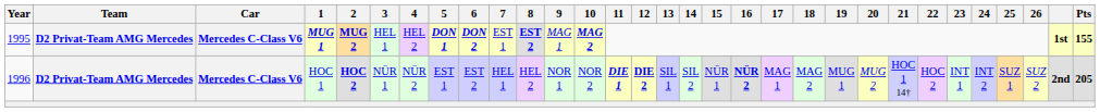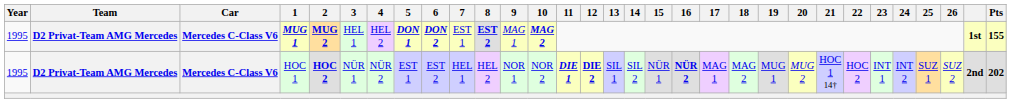 <table class="wikitable" border="1" style="text-align:center; font-size:85%;">
 <tr>
 <th>Year</th>
 <th>Team</th>
 <th>Car</th>
 <th>1</th>
 <th>2</th>
 <th>3</th>
 <th>4</th>
 <th>5</th>
 <th>6</th>
 <th>7</th>
 <th>8</th>
 <th>9</th>
 <th>10</th>
 <th>11</th>
 <th>12</th>
 <th>13</th>
 <th>14</th>
 <th>15</th>
 <th>16</th>
 <th>17</th>
 <th>18</th>
 <th>19</th>
 <th>20</th>
 <th>21</th>
 <th>22</th>
 <th>23</th>
 <th>24</th>
 <th>25</th>
 <th>26</th>
 <th></th>
 <th>Pts</th>
 </tr>
 <tr>
 <td><a href='#'>1995</a></td>
 <th nowrap><a href='#'>D2 Privat-Team AMG Mercedes</a></th>
 <th nowrap><a href='#'>Mercedes C-Class V6</a></th>
 <td style="background:#FBFFBF;"><strong><em><a href='#'>MUG<br>1</a></em></strong><br></td>
 <td style="background:#FFDF9F;"><strong><a href='#'>MUG<br>2</a></strong><br></td>
 <td style="background:#DFFFDF;"><a href='#'>HEL<br>1</a><br></td>
 <td style="background:#EFCFFF;"><a href='#'>HEL<br>2</a><br></td>
 <td style="background:#FBFFBF;"><strong><em><a href='#'>DON<br>1</a></em></strong><br></td>
 <td style="background:#FBFFBF;"><strong><em><a href='#'>DON<br>2</a></em></strong><br></td>
 <td style="background:#FBFFBF;"><a href='#'>EST<br>1</a><br></td>
 <td style="background:#DFDFDF;"><strong><a href='#'>EST<br>2</a></strong><br></td>
 <td style="background:#FBFFBF;"><em><a href='#'>MAG<br>1</a></em><br></td>
 <td style="background:#FBFFBF;"><strong><em><a href='#'>MAG<br>2</a></em></strong><br></td>
 <td colspan=16></td>
 <td style="background:#FBFFBF;"><strong>1st</strong></td>
 <td style="background:#FBFFBF;"><strong>155</strong></td>
 </tr>
 <tr>
-<td><a href='#'>1996</a></td>
+<td><a href='#'>1995</a></td>
 <th nowrap><a href='#'>D2 Privat-Team AMG Mercedes</a></th>
 <th nowrap><a href='#'>Mercedes C-Class V6</a></th>
 <td style="background:#DFFFDF;"><a href='#'>HOC<br>1</a><br></td>
 <td style="background:#DFDFDF;"><strong><a href='#'>HOC<br>2</a><br></strong></td>
 <td style="background:#DFFFDF;"><a href='#'>NÜR<br>1</a><br></td>
 <td style="background:#DFFFDF;"><a href='#'>NÜR<br>2</a><br></td>
 <td style="background:#CFCFFF;"><a href='#'>EST<br>1</a><br></td>
 <td style="background:#CFCFFF;"><a href='#'>EST<br>2</a><br></td>
 <td style="background:#CFCFFF;"><a href='#'>HEL<br>1</a><br></td>
 <td style="background:#EFCFFF;"><a href='#'>HEL<br>2</a><br></td>
 <td style="background:#DFFFDF;"><a href='#'>NOR<br>1</a><br></td>
 <td style="background:#DFFFDF;"><a href='#'>NOR<br>2</a><br></td>
 <td style="background:#FBFFBF;"><strong><em><a href='#'>DIE<br>1</a></em></strong><br></td>
 <td style="background:#FBFFBF;"><strong><a href='#'>DIE<br>2</a></strong><br></td>
 <td style="background:#CFCFFF;"><a href='#'>SIL<br>1</a><br></td>
 <td style="background:#DFFFDF;"><a href='#'>SIL<br>2</a><br></td>
 <td style="background:#DFDFDF;"><a href='#'>NÜR<br>1</a><br></td>
 <td style="background:#DFDFDF;"><strong><a href='#'>NÜR<br>2</a><br></strong></td>
 <td style="background:#EFCFFF;"><a href='#'>MAG<br>1</a><br></td>
 <td style="background:#DFFFDF;"><a href='#'>MAG<br>2</a><br></td>
 <td style="background:#DFDFDF;"><a href='#'>MUG<br>1</a><br></td>
 <td style="background:#FBFFBF;"><em><a href='#'>MUG<br>2</a></em><br></td>
 <td style="background:#CFCFFF;"><a href='#'>HOC<br>1</a><br><small>14†</small></td>
 <td style="background:#EFCFFF;"><a href='#'>HOC<br>2</a><br></td>
 <td style="background:#DFFFDF;"><a href='#'>INT<br>1</a><br></td>
 <td style="background:#CFCFFF;"><a href='#'>INT<br>2</a><br></td>
 <td style="background:#FFDF9F;"><a href='#'>SUZ<br>1</a><br></td>
 <td style="background:#FBFFBF;"><em><a href='#'>SUZ<br>2</a></em><br></td>
 <td style="background:#DFDFDF;"><strong>2nd</strong></td>
-<td style="background:#DFDFDF;"><strong>205</strong></td>
+<td style="background:#DFDFDF;"><strong>202</strong></td>
 </tr>
 <tr>
 <th colspan="41"></th>
 </tr>
 </table>
